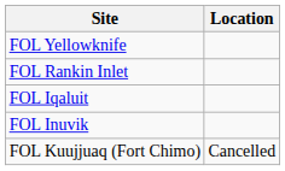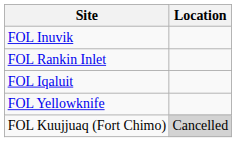 <table class="wikitable">
 <tr>
 <th>Site</th>
 <th>Location</th>
 </tr>
 <tr>
-<td><a href='#'>FOL Yellowknife</a></td>
+<td><a href='#'>FOL Inuvik</a></td>
 <td></td>
 </tr>
 <tr>
 <td><a href='#'>FOL Rankin Inlet</a></td>
 <td></td>
 </tr>
 <tr>
 <td><a href='#'>FOL Iqaluit</a></td>
 <td></td>
 </tr>
 <tr>
-<td><a href='#'>FOL Inuvik</a></td>
+<td><a href='#'>FOL Yellowknife</a></td>
 <td></td>
 </tr>
 <tr>
 <td>FOL Kuujjuaq (Fort Chimo)</td>
-<td>Cancelled</td>
+<td style="background: lightgrey;">Cancelled</td>
 </tr>
 </table>
